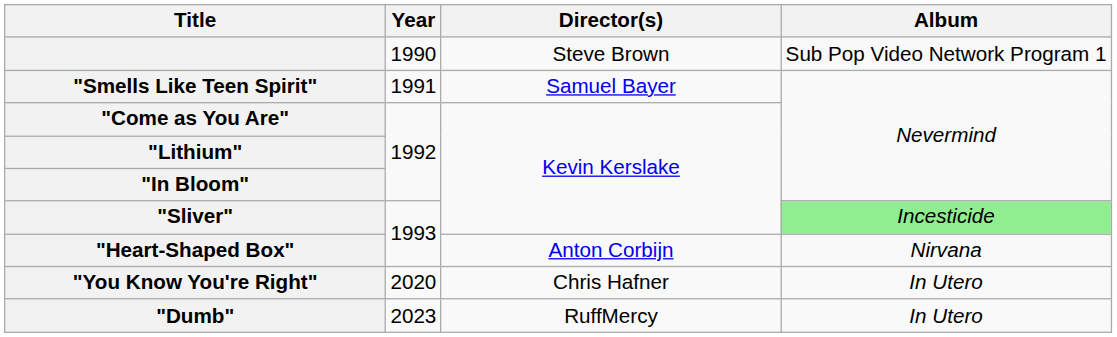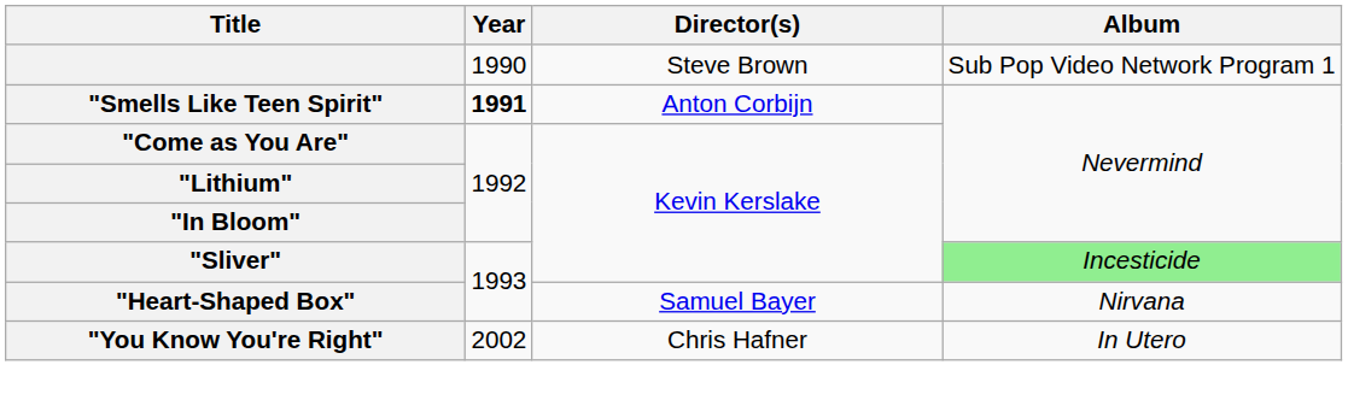 <table class="wikitable plainrowheaders" style="text-align:center;">
 <tr>
 <th scope="col" style="width:18em;">Title</th>
 <th scope="col">Year</th>
 <th scope="col" style="width:16em;">Director(s)</th>
 <th>Album</th>
 </tr>
 <tr>
 <th scope="row"></th>
 <td>1990</td>
 <td>Steve Brown</td>
 <td>Sub Pop Video Network Program 1</td>
 </tr>
 <tr>
 <th scope="row">"Smells Like Teen Spirit"</th>
-<td>1991</td>
-<td><a href='#'>Samuel Bayer</a></td>
+<td><strong>1991</strong></td>
+<td><a href='#'>Anton Corbijn</a></td>
 <td rowspan="4"><em>Nevermind</em></td>
 </tr>
 <tr>
 <th scope="row">"Come as You Are"</th>
 <td rowspan="3">1992</td>
 <td rowspan="4"><a href='#'>Kevin Kerslake</a></td>
 </tr>
 <tr>
 <th scope="row">"Lithium"</th>
 </tr>
 <tr>
 <th scope="row">"In Bloom"</th>
 </tr>
 <tr>
 <th scope="row">"Sliver"</th>
 <td rowspan="2">1993</td>
 <td style="background: lightgreen;"><em>Incesticide</em></td>
 </tr>
 <tr>
 <th scope="row">"Heart-Shaped Box"</th>
-<td><a href='#'>Anton Corbijn</a></td>
+<td><a href='#'>Samuel Bayer</a></td>
 <td><em>Nirvana</em></td>
 </tr>
 <tr>
 <th scope="row">"You Know You're Right"</th>
-<td>2020</td>
+<td>2002</td>
 <td>Chris Hafner</td>
 <td><em>In Utero</em></td>
 </tr>
-<tr>
-<th scope="row">"Dumb"</th>
-<td>2023</td>
-<td>RuffMercy</td>
-<td><em>In Utero</em></td>
-</tr>
 </table>
